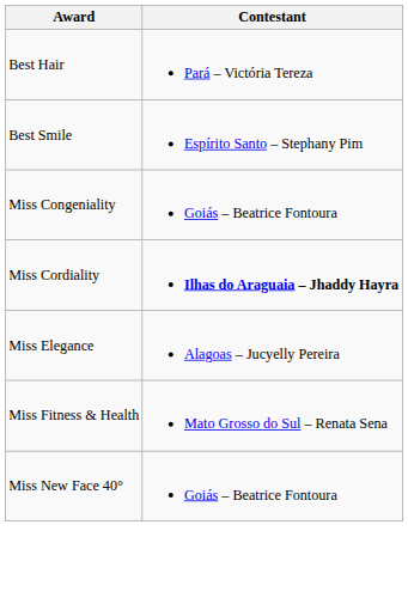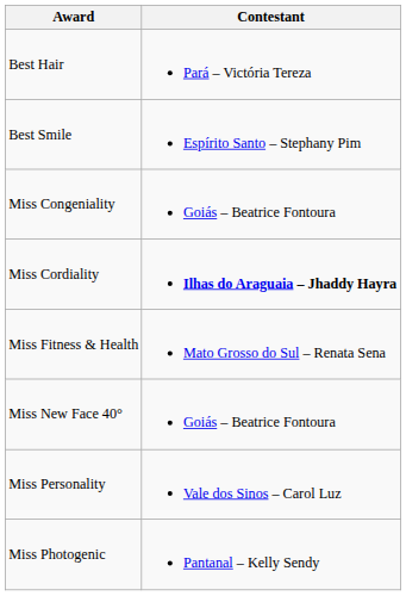 <table class="wikitable sortable" style="font-size: 95%;">
 <tr>
 <th>Award</th>
 <th>Contestant</th>
 </tr>
 <tr>
 <td>Best Hair</td>
 <td><br><ul><li><a href='#'>Pará</a> – Victória Tereza</li></ul></td>
 </tr>
 <tr>
 <td>Best Smile</td>
 <td><br><ul><li><a href='#'>Espírito Santo</a> – Stephany Pim</li></ul></td>
 </tr>
 <tr>
 <td>Miss Congeniality</td>
 <td><br><ul><li><a href='#'>Goiás</a> – Beatrice Fontoura</li></ul></td>
 </tr>
 <tr>
 <td>Miss Cordiality</td>
 <td><strong><br><ul><li><a href='#'>Ilhas do Araguaia</a> – Jhaddy Hayra</li></ul></strong></td>
 </tr>
 <tr>
-<td>Miss Elegance</td>
-<td><br><ul><li><a href='#'>Alagoas</a> – Jucyelly Pereira</li></ul></td>
-</tr>
-<tr>
 <td>Miss Fitness & Health</td>
 <td><br><ul><li><a href='#'>Mato Grosso do Sul</a> – Renata Sena</li></ul></td>
 </tr>
 <tr>
 <td>Miss New Face 40°</td>
 <td><br><ul><li><a href='#'>Goiás</a> – Beatrice Fontoura</li></ul></td>
 </tr>
+<tr>
+<td>Miss Personality</td>
+<td><br><ul><li><a href='#'>Vale dos Sinos</a> – Carol Luz</li></ul></td>
+</tr>
+<tr>
+<td>Miss Photogenic</td>
+<td><br><ul><li><a href='#'>Pantanal</a> – Kelly Sendy</li></ul></td>
+</tr>
 </table>
